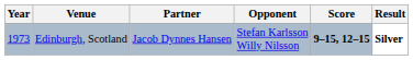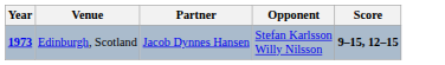 <table class="sortable wikitable" style="font-size: 90%;">
 <tr>
 <th>Year</th>
 <th>Venue</th>
 <th>Partner</th>
 <th>Opponent</th>
 <th>Score</th>
-<th>Result</th>
 </tr>
 <tr style="background:#AABBCC">
-<td align="center"><a href='#'>1973</a></td>
+<td align="center"><strong><a href='#'>1973</a></strong></td>
 <td align="left"><a href='#'>Edinburgh</a>, Scotland</td>
 <td align="left"> <a href='#'>Jacob Dynnes Hansen</a></td>
 <td align="left"> <a href='#'>Stefan Karlsson</a><br> <a href='#'>Willy Nilsson</a></td>
 <td align="left"><strong>9–15, 12–15</strong></td>
-<td style="text-align:left; background:white"> <strong>Silver</strong></td>
 </tr>
 </table>
